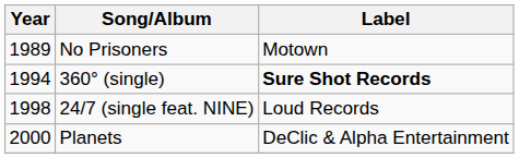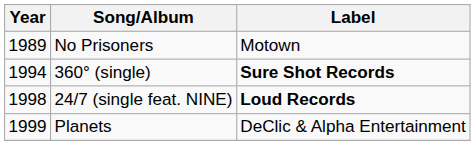 <table class="wikitable">
 <tr>
 <th>Year</th>
 <th>Song/Album</th>
 <th>Label</th>
 </tr>
 <tr>
 <td>1989</td>
 <td>No Prisoners</td>
 <td>Motown</td>
 </tr>
 <tr>
 <td>1994</td>
 <td>360° (single)</td>
 <td><strong>Sure Shot Records</strong></td>
 </tr>
 <tr>
 <td>1998</td>
 <td>24/7 (single feat. NINE)</td>
-<td>Loud Records</td>
+<td><strong>Loud Records</strong></td>
 </tr>
 <tr>
-<td>2000</td>
+<td>1999</td>
 <td>Planets</td>
 <td>DeClic & Alpha Entertainment</td>
 </tr>
 <tr>
 </tr>
 </table>
